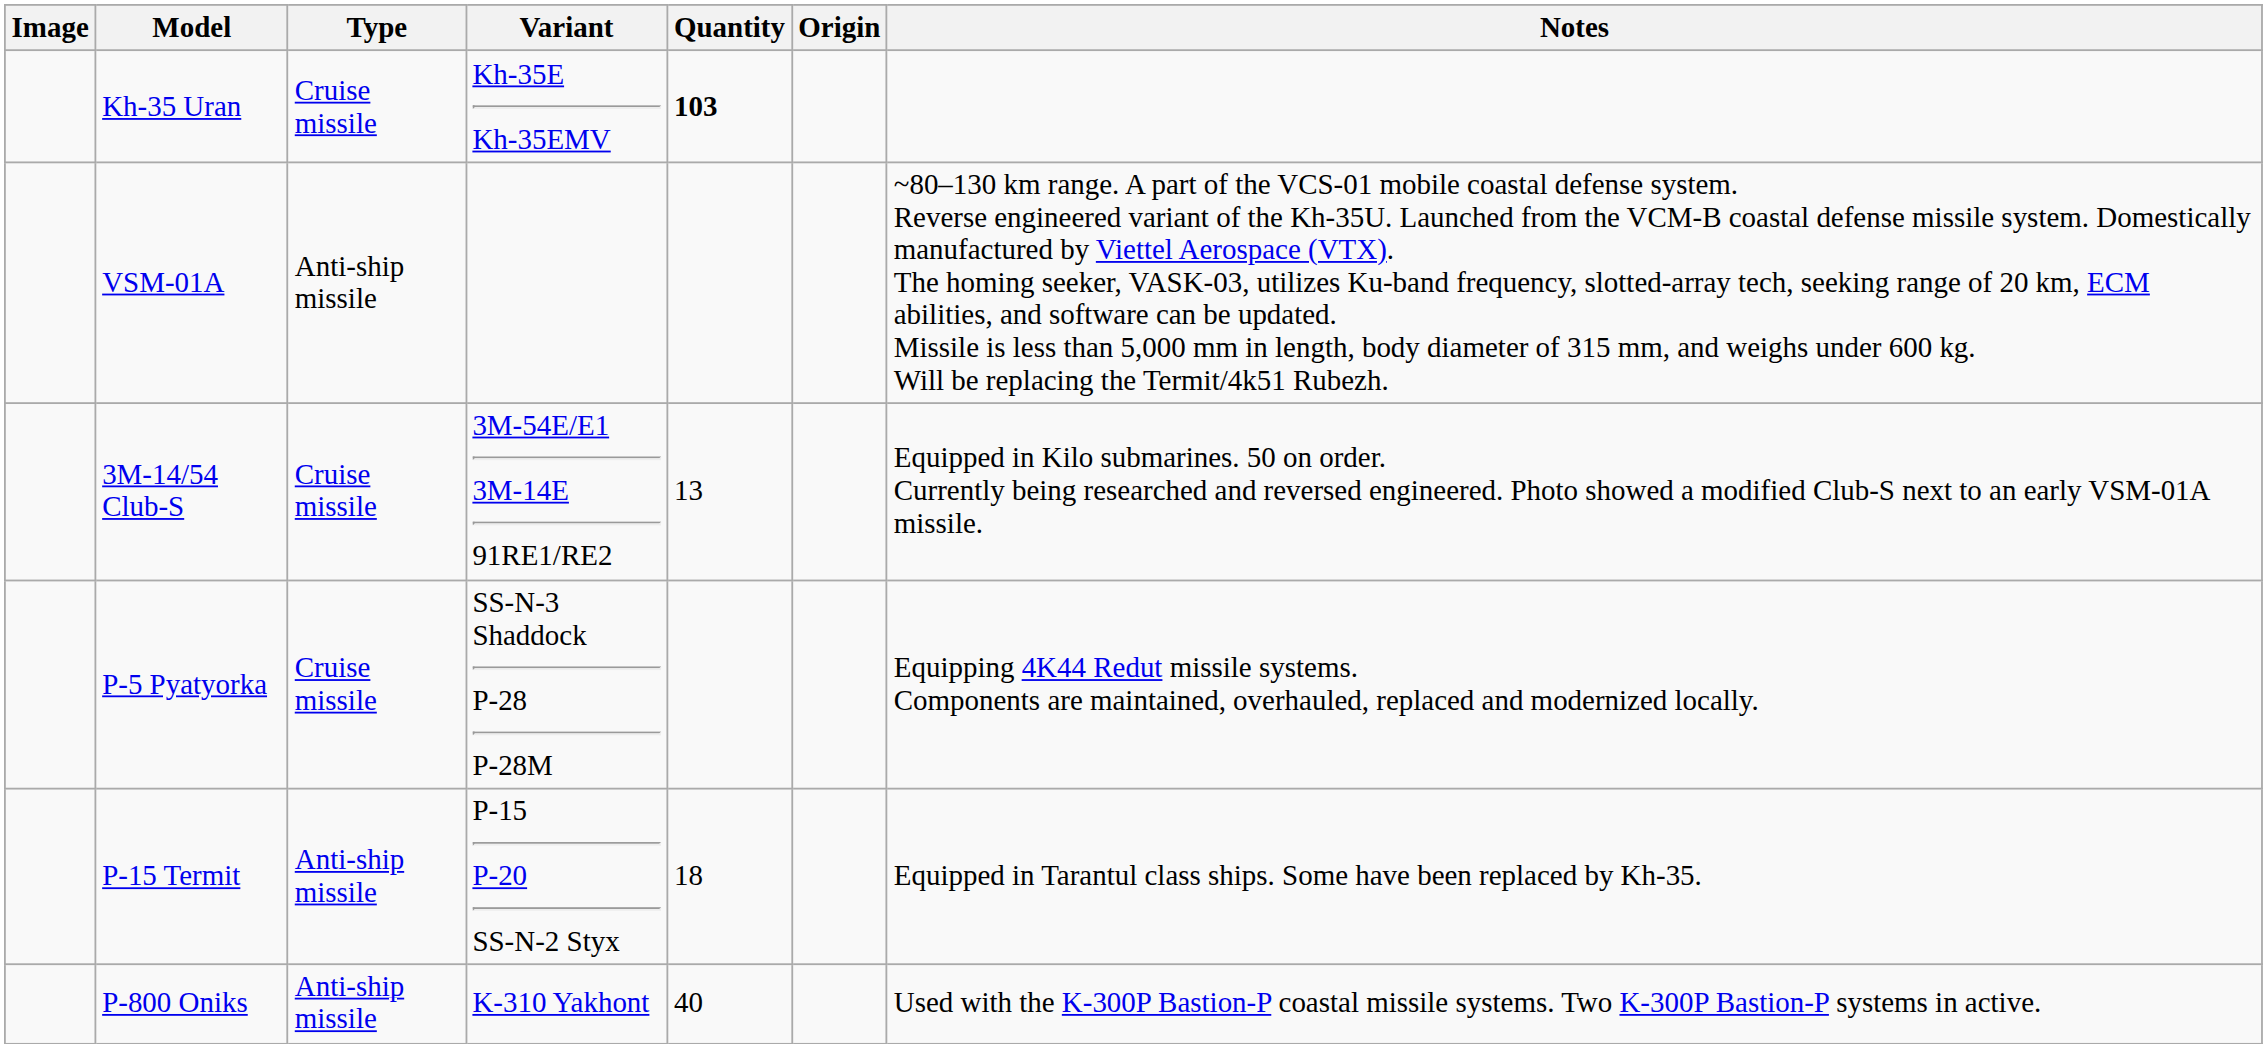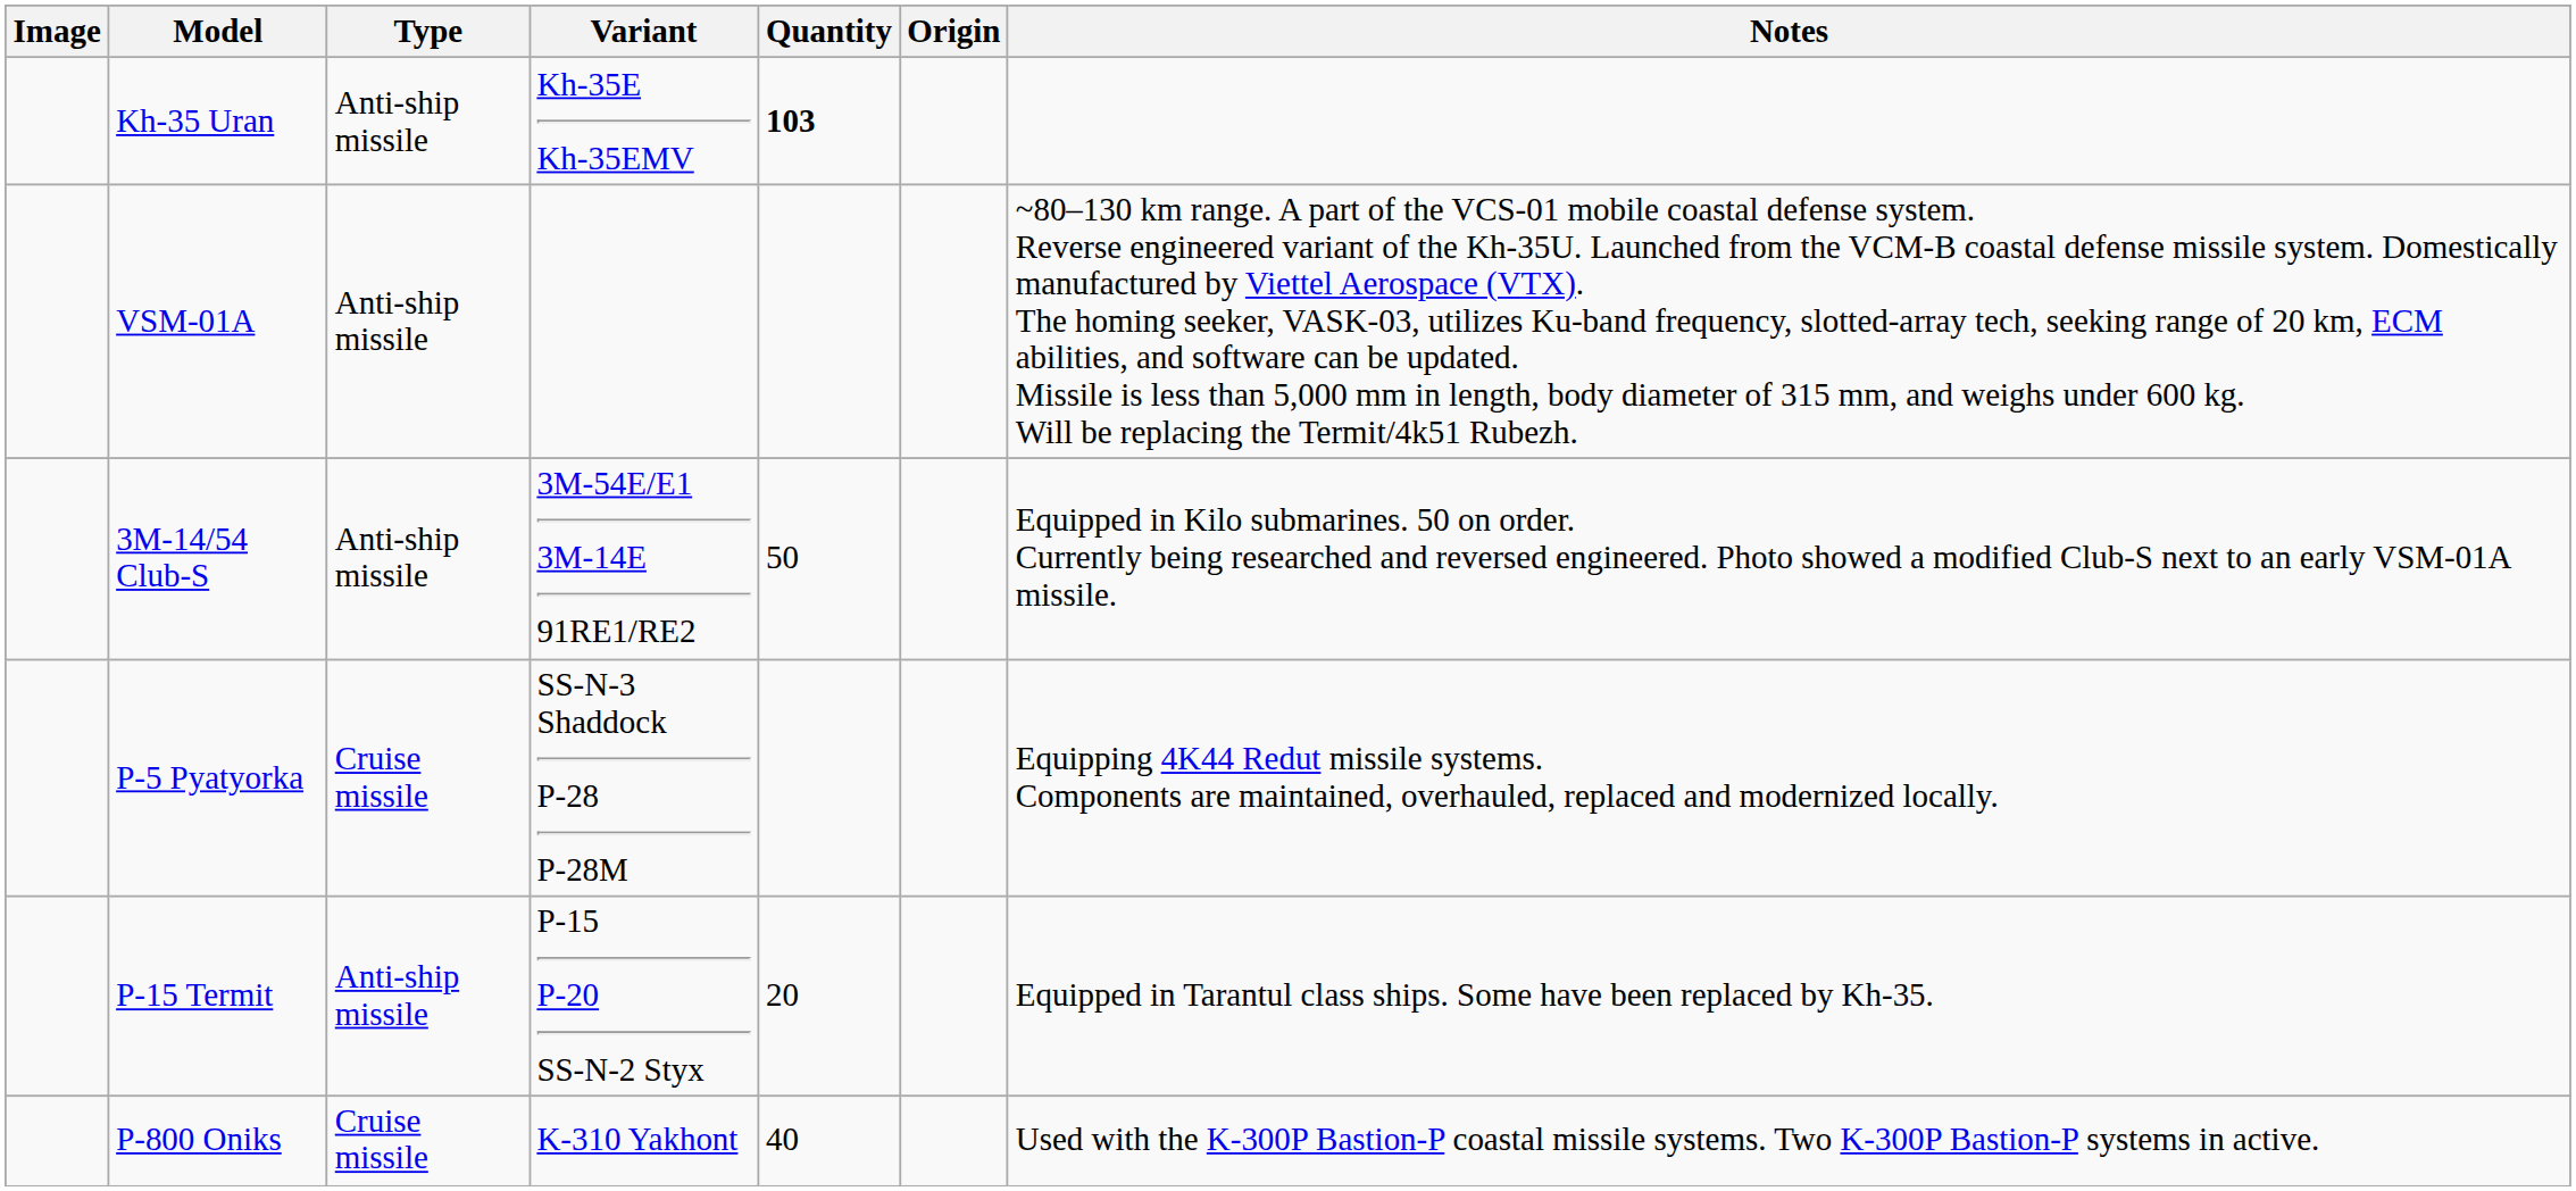 <table class="wikitable">
 <tr>
 <th>Image</th>
 <th>Model</th>
 <th>Type</th>
 <th>Variant</th>
 <th>Quantity</th>
 <th>Origin</th>
 <th>Notes</th>
 </tr>
 <tr>
 <td></td>
 <td><a href='#'>Kh-35 Uran</a></td>
-<td><a href='#'>Cruise missile</a></td>
+<td>Anti-ship missile</td>
 <td><a href='#'>Kh-35E</a> <hr> <a href='#'>Kh-35EMV</a></td>
 <td><strong>103</strong></td>
 <td></td>
 <td></td>
 </tr>
 <tr>
 <td></td>
 <td><a href='#'>VSM-01A</a></td>
 <td>Anti-ship missile</td>
 <td></td>
 <td></td>
 <td></td>
 <td>~80–130 km range. A part of the VCS-01 mobile coastal defense system.<br>Reverse engineered variant of the Kh-35U. Launched from the VCM-B coastal defense missile system. Domestically manufactured by <a href='#'>Viettel Aerospace (VTX)</a>.<br>The homing seeker, VASK-03, utilizes Ku-band frequency, slotted-array tech, seeking range of 20 km, <a href='#'>ECM</a> abilities, and software can be updated.<br>Missile is less than 5,000 mm in length, body diameter of 315 mm, and weighs under 600 kg.<br>Will be replacing the Termit/4k51 Rubezh.</td>
 </tr>
 <tr>
 <td></td>
 <td><a href='#'>3M-14/54 Club-S</a></td>
-<td><a href='#'>Cruise missile</a></td>
+<td>Anti-ship missile</td>
 <td><a href='#'>3M-54E/E1</a> <hr> <a href='#'>3M-14E</a> <hr> 91RE1/RE2 </td>
-<td>13</td>
+<td>50</td>
 <td></td>
 <td>Equipped in Kilo submarines. 50 on order.<br>Currently being researched and reversed engineered. Photo showed a modified Club-S next to an early VSM-01A missile.</td>
 </tr>
 <tr>
 <td></td>
 <td><a href='#'>P-5 Pyatyorka</a></td>
 <td><a href='#'>Cruise missile</a></td>
 <td>SS-N-3 Shaddock<hr>P-28<hr>P-28M</td>
 <td></td>
 <td></td>
 <td>Equipping <a href='#'>4K44 Redut</a> missile systems.<br>Components are maintained, overhauled, replaced and modernized locally.</td>
 </tr>
 <tr>
 <td></td>
 <td><a href='#'>P-15 Termit</a></td>
 <td><a href='#'>Anti-ship missile</a></td>
 <td>P-15 <hr> <a href='#'>P-20</a> <hr> SS-N-2 Styx</td>
-<td>18</td>
+<td>20</td>
 <td></td>
 <td>Equipped in Tarantul class ships. Some have been replaced by Kh-35.</td>
 </tr>
 <tr>
 <td></td>
 <td><a href='#'>P-800 Oniks</a></td>
-<td><a href='#'>Anti-ship missile</a></td>
+<td><a href='#'>Cruise missile</a></td>
 <td><a href='#'>K-310 Yakhont</a></td>
 <td>40</td>
 <td></td>
 <td>Used with the <a href='#'>K-300P Bastion-P</a> coastal missile systems. Two <a href='#'>K-300P Bastion-P</a> systems in active.</td>
 </tr>
 </table>
